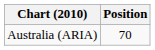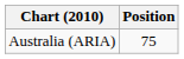 <table class="wikitable">
 <tr>
 <th>Chart (2010)</th>
 <th>Position</th>
 </tr>
 <tr>
 <td>Australia (ARIA)</td>
-<td align="center">70</td>
+<td align="center">75</td>
 </tr>
 </table>
